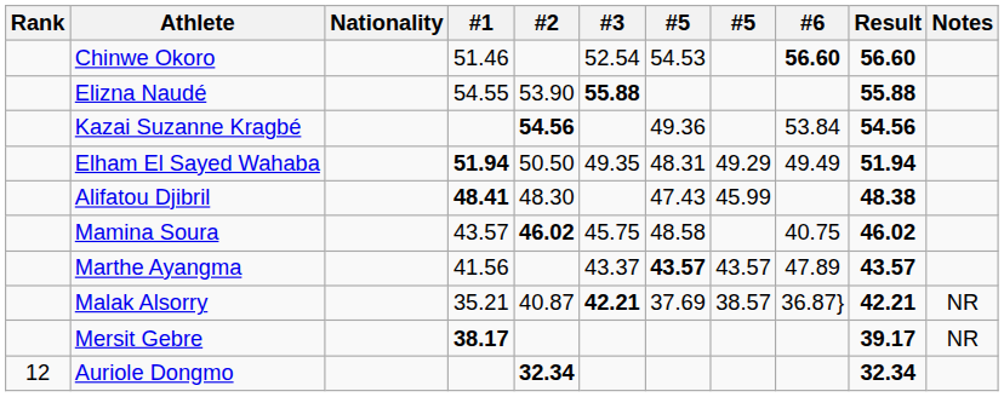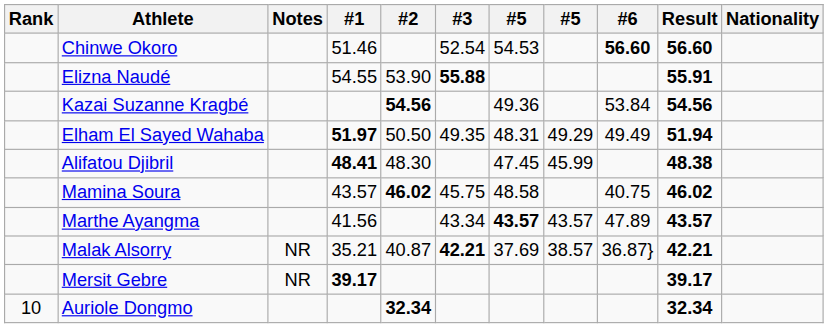 <table class="wikitable sortable" style="text-align:center">
 <tr>
 <th>Rank</th>
 <th>Athlete</th>
-<th>Nationality</th>
+<th>Notes</th>
 <th>#1</th>
 <th>#2</th>
 <th>#3</th>
 <th>#5</th>
 <th>#5</th>
 <th>#6</th>
 <th>Result</th>
-<th>Notes</th>
+<th>Nationality</th>
 </tr>
 <tr>
 <td></td>
 <td align=left><a href='#'>Chinwe Okoro</a></td>
-<td align=left></td>
+<td></td>
 <td>51.46</td>
 <td></td>
 <td>52.54</td>
 <td>54.53</td>
 <td></td>
 <td><strong>56.60</strong></td>
 <td><strong>56.60</strong></td>
-<td></td>
+<td align=left></td>
 </tr>
 <tr>
 <td></td>
 <td align=left><a href='#'>Elizna Naudé</a></td>
-<td align=left></td>
+<td></td>
 <td>54.55</td>
 <td>53.90</td>
 <td><strong>55.88</strong></td>
 <td></td>
 <td></td>
 <td></td>
-<td><strong>55.88</strong></td>
-<td></td>
+<td><strong>55.91</strong></td>
+<td align=left></td>
 </tr>
 <tr>
 <td></td>
 <td align=left><a href='#'>Kazai Suzanne Kragbé</a></td>
-<td align=left></td>
+<td></td>
 <td></td>
 <td><strong>54.56</strong></td>
 <td></td>
 <td>49.36</td>
 <td></td>
 <td>53.84</td>
 <td><strong>54.56</strong></td>
-<td></td>
+<td align=left></td>
 </tr>
 <tr>
 <td></td>
 <td align=left><a href='#'>Elham El Sayed Wahaba</a></td>
-<td align=left></td>
-<td><strong>51.94</strong></td>
+<td></td>
+<td><strong>51.97</strong></td>
 <td>50.50</td>
 <td>49.35</td>
 <td>48.31</td>
 <td>49.29</td>
 <td>49.49</td>
 <td><strong>51.94</strong></td>
-<td></td>
+<td align=left></td>
 </tr>
 <tr>
 <td></td>
 <td align=left><a href='#'>Alifatou Djibril</a></td>
-<td align=left></td>
+<td></td>
 <td><strong>48.41</strong></td>
 <td>48.30</td>
 <td></td>
-<td>47.43</td>
+<td>47.45</td>
 <td>45.99</td>
 <td></td>
 <td><strong>48.38</strong></td>
-<td></td>
+<td align=left></td>
 </tr>
 <tr>
 <td></td>
 <td align=left><a href='#'>Mamina Soura</a></td>
-<td align=left></td>
+<td></td>
 <td>43.57</td>
 <td><strong>46.02</strong></td>
 <td>45.75</td>
 <td>48.58</td>
 <td></td>
 <td>40.75</td>
 <td><strong>46.02</strong></td>
-<td></td>
+<td align=left></td>
 </tr>
 <tr>
 <td></td>
 <td align=left><a href='#'>Marthe Ayangma</a></td>
-<td align=left></td>
+<td></td>
 <td>41.56</td>
 <td></td>
-<td>43.37</td>
+<td>43.34</td>
 <td><strong>43.57</strong></td>
 <td>43.57</td>
 <td>47.89</td>
 <td><strong>43.57</strong></td>
-<td></td>
+<td align=left></td>
 </tr>
 <tr>
 <td></td>
 <td align=left><a href='#'>Malak Alsorry</a></td>
-<td align=left></td>
+<td>NR</td>
 <td>35.21</td>
 <td>40.87</td>
 <td><strong>42.21</strong></td>
 <td>37.69</td>
 <td>38.57</td>
 <td>36.87}</td>
 <td><strong>42.21</strong></td>
-<td>NR</td>
+<td align=left></td>
 </tr>
 <tr>
 <td></td>
 <td align=left><a href='#'>Mersit Gebre</a></td>
-<td align=left></td>
-<td><strong>38.17</strong></td>
+<td>NR</td>
+<td><strong>39.17</strong></td>
 <td></td>
 <td></td>
 <td></td>
 <td></td>
 <td></td>
 <td><strong>39.17</strong></td>
-<td>NR</td>
+<td align=left></td>
 </tr>
 <tr>
-<td>12</td>
+<td>10</td>
 <td align=left><a href='#'>Auriole Dongmo</a></td>
-<td align=left></td>
+<td></td>
 <td></td>
 <td><strong>32.34</strong></td>
 <td></td>
 <td></td>
 <td></td>
 <td></td>
 <td><strong>32.34</strong></td>
-<td></td>
+<td align=left></td>
 </tr>
 </table>
